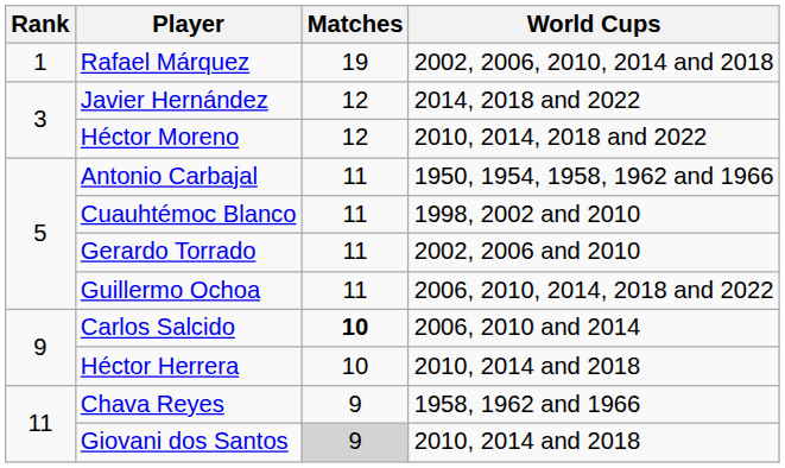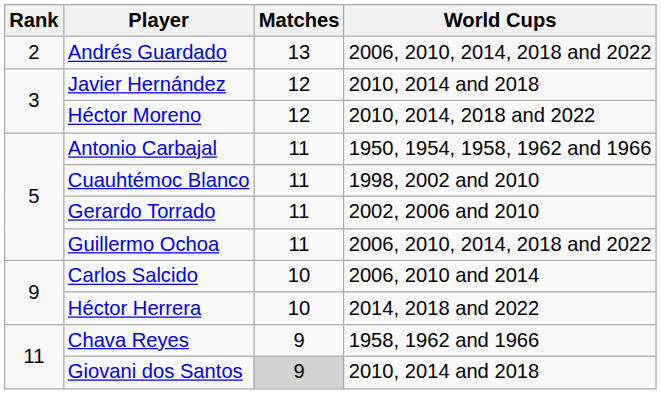 <table class="wikitable" style="text-align: left;">
 <tr>
 <th>Rank</th>
 <th>Player</th>
 <th>Matches</th>
 <th>World Cups</th>
 </tr>
 <tr>
-<td align=center>1</td>
-<td><a href='#'>Rafael Márquez</a></td>
-<td align=center>19</td>
-<td>2002, 2006, 2010, 2014 and 2018</td>
+<td align=center>2</td>
+<td><a href='#'>Andrés Guardado</a></td>
+<td align=center>13</td>
+<td>2006, 2010, 2014, 2018 and 2022</td>
 </tr>
 <tr>
 <td rowspan=2 align=center>3</td>
 <td><a href='#'>Javier Hernández</a></td>
 <td align=center>12</td>
-<td>2014, 2018 and 2022</td>
+<td>2010, 2014 and 2018</td>
 </tr>
 <tr>
 <td><a href='#'>Héctor Moreno</a></td>
 <td align=center>12</td>
 <td>2010, 2014, 2018 and 2022</td>
 </tr>
 <tr>
 <td rowspan=4 align=center>5</td>
 <td><a href='#'>Antonio Carbajal</a></td>
 <td align=center>11</td>
 <td>1950, 1954, 1958, 1962 and 1966</td>
 </tr>
 <tr>
 <td><a href='#'>Cuauhtémoc Blanco</a></td>
 <td align=center>11</td>
 <td>1998, 2002 and 2010</td>
 </tr>
 <tr>
 <td><a href='#'>Gerardo Torrado</a></td>
 <td align=center>11</td>
 <td>2002, 2006 and 2010</td>
 </tr>
 <tr>
 <td><a href='#'>Guillermo Ochoa</a></td>
 <td align=center>11</td>
 <td>2006, 2010, 2014, 2018 and 2022</td>
 </tr>
 <tr>
 <td rowspan=2 align=center>9</td>
 <td><a href='#'>Carlos Salcido</a></td>
-<td align=center><strong>10</strong></td>
+<td align=center>10</td>
 <td>2006, 2010 and 2014</td>
 </tr>
 <tr>
 <td><a href='#'>Héctor Herrera</a></td>
 <td align=center>10</td>
-<td>2010, 2014 and 2018</td>
+<td>2014, 2018 and 2022</td>
 </tr>
 <tr>
 <td rowspan=2 align=center>11</td>
 <td><a href='#'>Chava Reyes</a></td>
 <td align=center>9</td>
 <td>1958, 1962 and 1966</td>
 </tr>
 <tr>
 <td><a href='#'>Giovani dos Santos</a></td>
 <td align=center style="background: lightgrey;">9</td>
 <td>2010, 2014 and 2018</td>
 </tr>
 </table>
